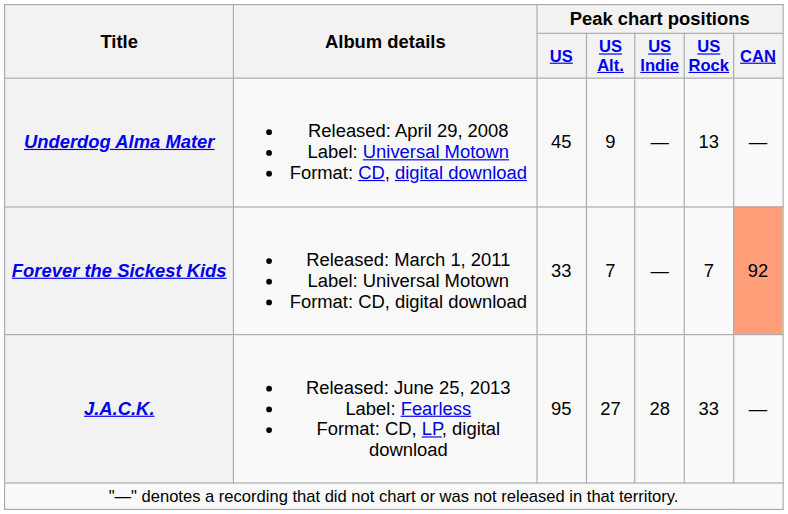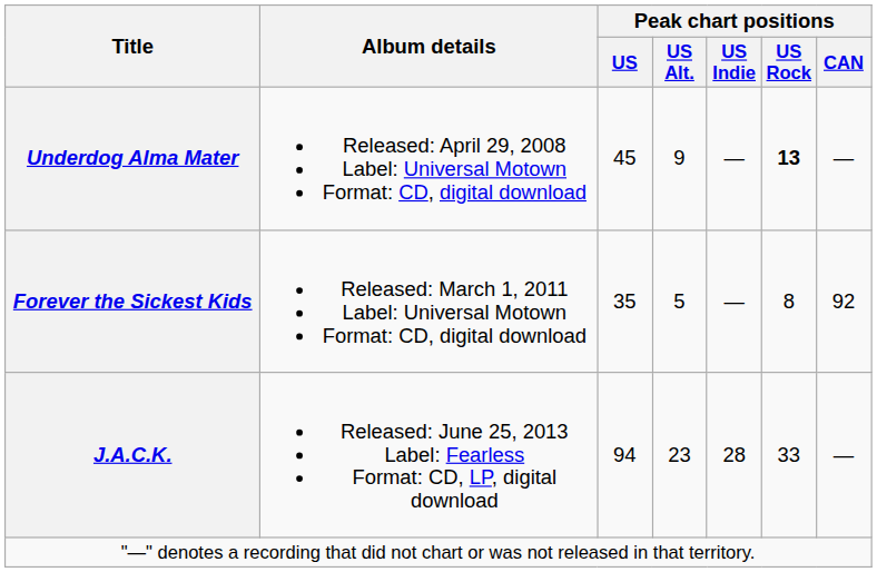 <table class="wikitable plainrowheaders" style="text-align:center;">
 <tr>
 <th scope="col" rowspan="2" style="width:12em;">Title</th>
 <th scope="col" rowspan="2" style="width:16em;">Album details</th>
 <th scope="col" colspan="5">Peak chart positions</th>
 </tr>
 <tr>
 <th scope="col" style="width:2.5em;font-size:90%;"><a href='#'>US</a><br></th>
 <th scope="col" style="width:2.5em;font-size:90%;"><a href='#'>US<br>Alt.</a><br></th>
 <th scope="col" style="width:2.5em;font-size:90%;"><a href='#'>US<br>Indie</a><br></th>
 <th scope="col" style="width:2.5em;font-size:90%;"><a href='#'>US<br>Rock</a><br></th>
 <th scope="col" style="width:2.5em;font-size:90%;"><a href='#'>CAN</a><br></th>
 </tr>
 <tr>
 <th scope="row"><em><a href='#'>Underdog Alma Mater</a></em></th>
 <td><br><ul><li>Released: April 29, 2008</li><li>Label: <a href='#'>Universal Motown</a></li><li>Format: <a href='#'>CD</a>, <a href='#'>digital download</a></li></ul></td>
 <td>45</td>
 <td>9</td>
 <td>—</td>
-<td>13</td>
+<td><strong>13</strong></td>
 <td>—</td>
 </tr>
 <tr>
 <th scope="row"><em><a href='#'>Forever the Sickest Kids</a></em></th>
 <td><br><ul><li>Released: March 1, 2011</li><li>Label: Universal Motown</li><li>Format: CD, digital download</li></ul></td>
-<td>33</td>
-<td>7</td>
+<td>35</td>
+<td>5</td>
 <td>—</td>
-<td>7</td>
-<td style="background: lightsalmon;">92</td>
+<td>8</td>
+<td>92</td>
 </tr>
 <tr>
 <th scope="row"><em><a href='#'>J.A.C.K.</a></em></th>
 <td><br><ul><li>Released: June 25, 2013</li><li>Label: <a href='#'>Fearless</a></li><li>Format: CD, <a href='#'>LP</a>, digital download</li></ul></td>
-<td>95</td>
-<td>27</td>
+<td>94</td>
+<td>23</td>
 <td>28</td>
 <td>33</td>
 <td>—</td>
 </tr>
 <tr>
 <td colspan="12" style="font-size:90%">"—" denotes a recording that did not chart or was not released in that territory.</td>
 </tr>
 </table>
